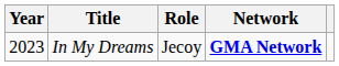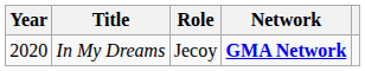 <table class = "wikitable" style = "font-size: 100%;">
 <tr>
 <th>Year</th>
 <th>Title</th>
 <th>Role</th>
 <th>Network</th>
 <th></th>
 </tr>
 <tr>
-<td>2023</td>
+<td>2020</td>
 <td><em>In My Dreams</em></td>
 <td>Jecoy</td>
 <td><strong><a href='#'>GMA Network</a></strong></td>
 <td></td>
 </tr>
 </table>
